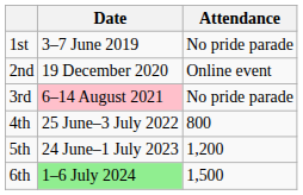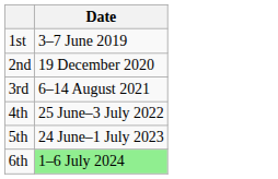 <table class="wikitable">
 <tr>
 <th></th>
 <th>Date</th>
-<th>Attendance</th>
 </tr>
 <tr>
 <td>1st</td>
 <td>3–7 June 2019</td>
-<td>No pride parade</td>
 </tr>
 <tr>
 <td>2nd</td>
 <td>19 December 2020</td>
-<td>Online event</td>
 </tr>
 <tr>
 <td>3rd</td>
-<td style="background: pink;">6–14 August 2021</td>
-<td>No pride parade</td>
+<td>6–14 August 2021</td>
 </tr>
 <tr>
 <td>4th</td>
 <td>25 June–3 July 2022</td>
-<td>800</td>
 </tr>
 <tr>
 <td>5th</td>
 <td>24 June–1 July 2023</td>
-<td>1,200</td>
 </tr>
 <tr>
 <td>6th</td>
 <td style="background: lightgreen;">1–6 July 2024</td>
-<td>1,500</td>
 </tr>
 </table>
